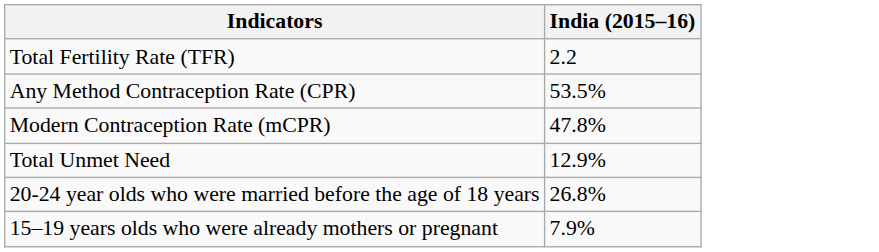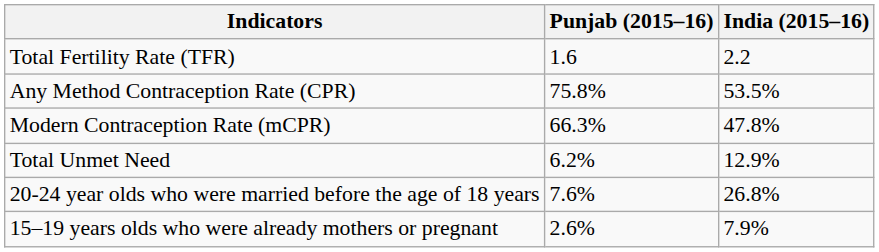 <table class="wikitable sortable">
 <tr>
 <th>Indicators</th>
+<th>Punjab (2015–16)</th>
 <th>India (2015–16)</th>
 </tr>
 <tr>
 <td>Total Fertility Rate (TFR)</td>
+<td>1.6</td>
 <td>2.2</td>
 </tr>
 <tr>
 <td>Any Method Contraception Rate (CPR)</td>
+<td>75.8%</td>
 <td>53.5%</td>
 </tr>
 <tr>
 <td>Modern Contraception Rate (mCPR)</td>
+<td>66.3%</td>
 <td>47.8%</td>
 </tr>
 <tr>
 <td>Total Unmet Need</td>
+<td>6.2%</td>
 <td>12.9%</td>
 </tr>
 <tr>
 <td>20-24 year olds who were married before the age of 18 years</td>
+<td>7.6%</td>
 <td>26.8%</td>
 </tr>
 <tr>
 <td>15–19 years olds who were already mothers or pregnant</td>
+<td>2.6%</td>
 <td>7.9%</td>
 </tr>
 </table>
